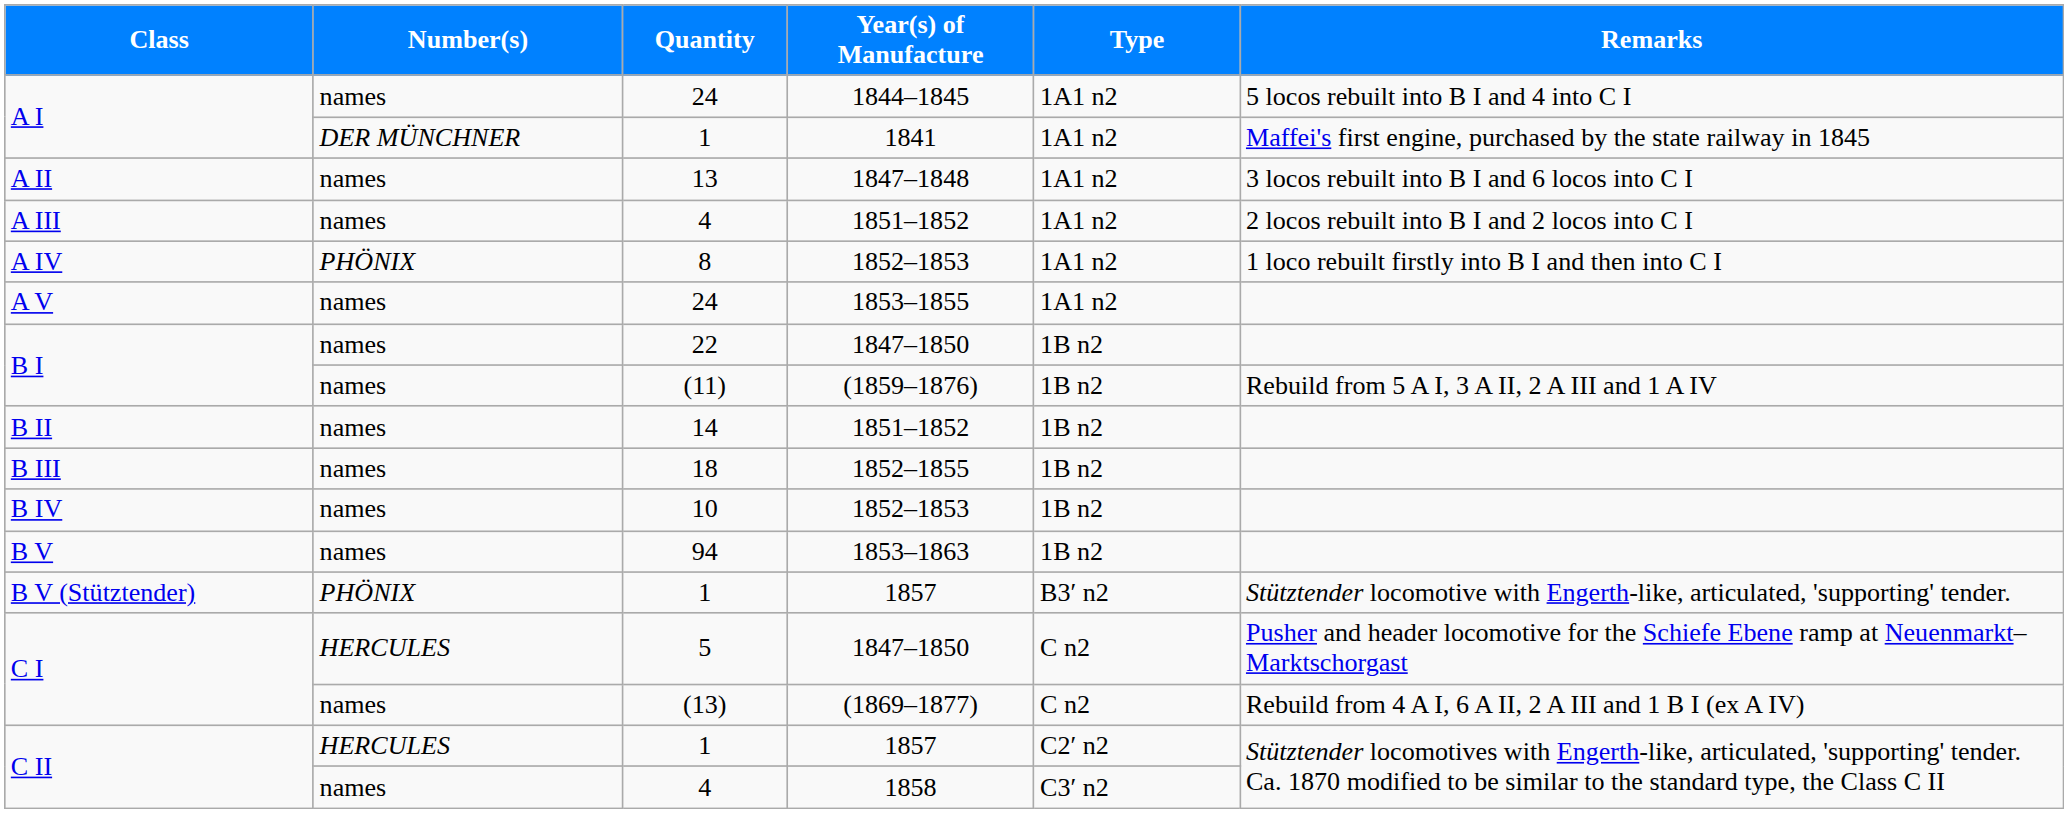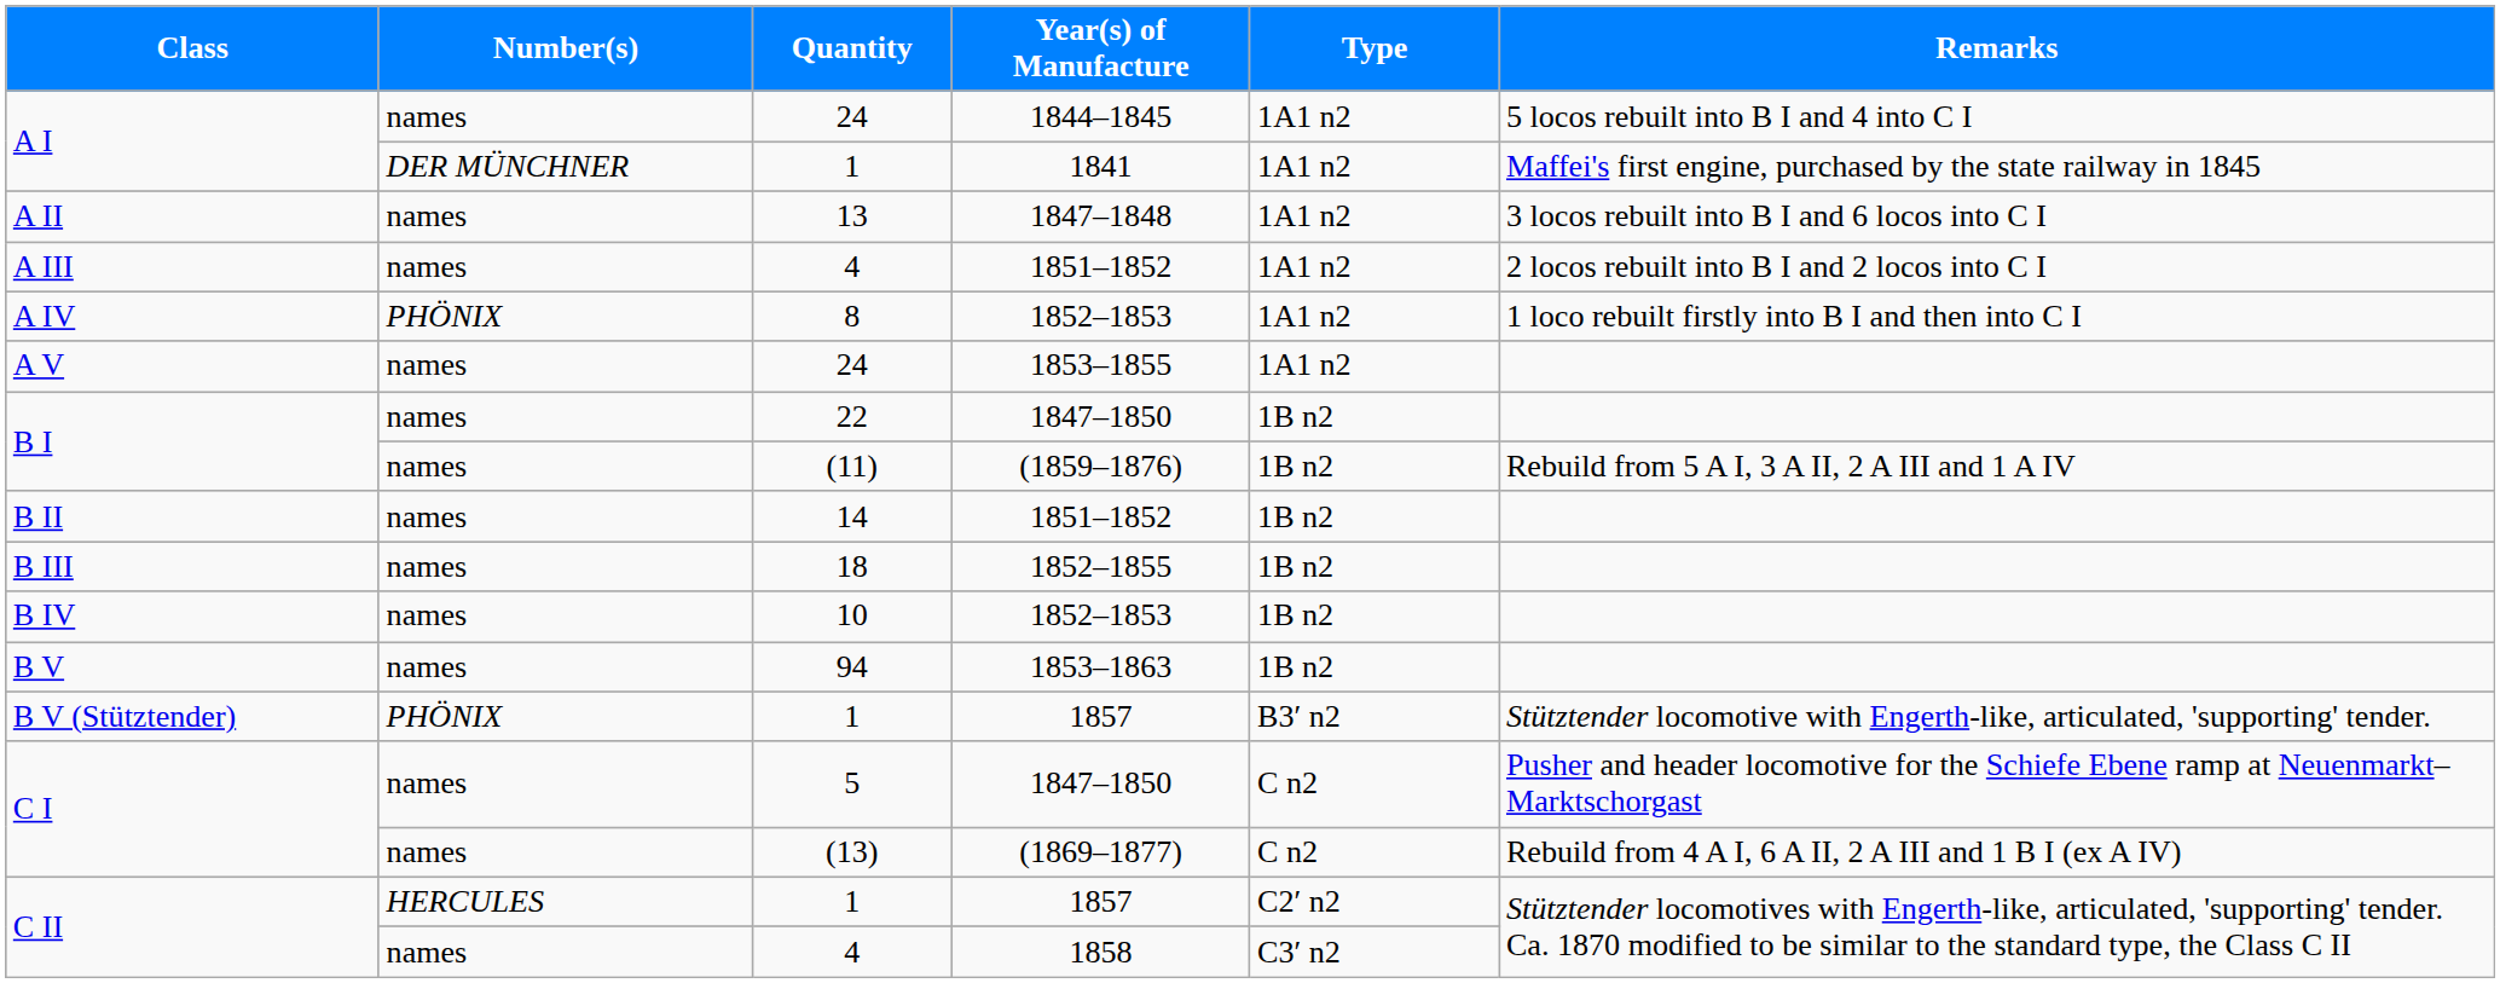 <table class="wikitable" style="width:100%;">
 <tr>
 <th style="color:#fff; background:#0081ff; width:15%;">Class</th>
 <th style="color:#fff; background:#0081ff; width:15%;">Number(s)</th>
 <th style="color:#fff; background:#0081ff; width:8%;">Quantity</th>
 <th style="color:#fff; background:#0081ff; width:12%;">Year(s) of Manufacture</th>
 <th style="color:#fff; background:#0081ff; width:10%;">Type</th>
 <th style="color:#fff; background:#0081ff; width:40%;">Remarks</th>
 </tr>
 <tr>
 <td rowspan="2"><a href='#'>A I</a></td>
 <td>names</td>
 <td style="text-align:center;">24</td>
 <td style="text-align:center;">1844–1845</td>
 <td>1A1 n2</td>
 <td>5 locos rebuilt into B I and 4 into C I</td>
 </tr>
 <tr>
 <td><em>DER MÜNCHNER</em></td>
 <td style="text-align:center;">1</td>
 <td style="text-align:center;">1841</td>
 <td>1A1 n2</td>
 <td><a href='#'>Maffei's</a> first engine, purchased by the state railway in 1845</td>
 </tr>
 <tr>
 <td><a href='#'>A II</a></td>
 <td>names</td>
 <td style="text-align:center;">13</td>
 <td style="text-align:center;">1847–1848</td>
 <td>1A1 n2</td>
 <td>3 locos rebuilt into B I and 6 locos into C I</td>
 </tr>
 <tr>
 <td><a href='#'>A III</a></td>
 <td>names</td>
 <td style="text-align:center;">4</td>
 <td style="text-align:center;">1851–1852</td>
 <td>1A1 n2</td>
 <td>2 locos rebuilt into B I and 2 locos into C I</td>
 </tr>
 <tr>
 <td><a href='#'>A IV</a></td>
 <td><em>PHÖNIX</em></td>
 <td style="text-align:center;">8</td>
 <td style="text-align:center;">1852–1853</td>
 <td>1A1 n2</td>
 <td>1 loco rebuilt firstly into B I and then into C I</td>
 </tr>
 <tr>
 <td><a href='#'>A V</a></td>
 <td>names</td>
 <td style="text-align:center;">24</td>
 <td style="text-align:center;">1853–1855</td>
 <td>1A1 n2</td>
 <td></td>
 </tr>
 <tr>
 <td rowspan="2"><a href='#'>B I</a></td>
 <td>names</td>
 <td style="text-align:center;">22</td>
 <td style="text-align:center;">1847–1850</td>
 <td>1B n2</td>
 <td></td>
 </tr>
 <tr>
 <td>names</td>
 <td style="text-align:center;">(11)</td>
 <td style="text-align:center;">(1859–1876)</td>
 <td>1B n2</td>
 <td>Rebuild from 5 A I, 3 A II, 2 A III and 1 A IV</td>
 </tr>
 <tr>
 <td><a href='#'>B II</a></td>
 <td>names</td>
 <td style="text-align:center;">14</td>
 <td style="text-align:center;">1851–1852</td>
 <td>1B n2</td>
 <td></td>
 </tr>
 <tr>
 <td><a href='#'>B III</a></td>
 <td>names</td>
 <td style="text-align:center;">18</td>
 <td style="text-align:center;">1852–1855</td>
 <td>1B n2</td>
 <td></td>
 </tr>
 <tr>
 <td><a href='#'>B IV</a></td>
 <td>names</td>
 <td style="text-align:center;">10</td>
 <td style="text-align:center;">1852–1853</td>
 <td>1B n2</td>
 <td></td>
 </tr>
 <tr>
 <td><a href='#'>B V</a></td>
 <td>names</td>
 <td style="text-align:center;">94</td>
 <td style="text-align:center;">1853–1863</td>
 <td>1B n2</td>
 <td></td>
 </tr>
 <tr>
 <td><a href='#'>B V (Stütztender)</a></td>
 <td><em>PHÖNIX</em></td>
 <td style="text-align:center;">1</td>
 <td style="text-align:center;">1857</td>
 <td>B3′ n2</td>
 <td><em>Stütztender</em> locomotive with <a href='#'>Engerth</a>-like, articulated, 'supporting' tender.</td>
 </tr>
 <tr>
 <td rowspan="2"><a href='#'>C I</a></td>
-<td><em>HERCULES</em></td>
+<td>names</td>
 <td style="text-align:center;">5</td>
 <td style="text-align:center;">1847–1850</td>
 <td>C n2</td>
 <td><a href='#'>Pusher</a> and header locomotive for the <a href='#'>Schiefe Ebene</a> ramp at <a href='#'>Neuenmarkt</a>–<a href='#'>Marktschorgast</a></td>
 </tr>
 <tr>
 <td>names</td>
 <td style="text-align:center;">(13)</td>
 <td style="text-align:center;">(1869–1877)</td>
 <td>C n2</td>
 <td>Rebuild from 4 A I, 6 A II, 2 A III and 1 B I (ex A IV)</td>
 </tr>
 <tr>
 <td rowspan="2"><a href='#'>C II</a></td>
 <td><em>HERCULES</em></td>
 <td style="text-align:center;">1</td>
 <td style="text-align:center;">1857</td>
 <td>C2′ n2</td>
 <td rowspan="2"><em>Stütztender</em> locomotives with <a href='#'>Engerth</a>-like, articulated, 'supporting' tender. Ca. 1870 modified to be similar to the standard type, the Class C II</td>
 </tr>
 <tr>
 <td>names</td>
 <td style="text-align:center;">4</td>
 <td style="text-align:center;">1858</td>
 <td>C3′ n2</td>
 </tr>
 </table>
